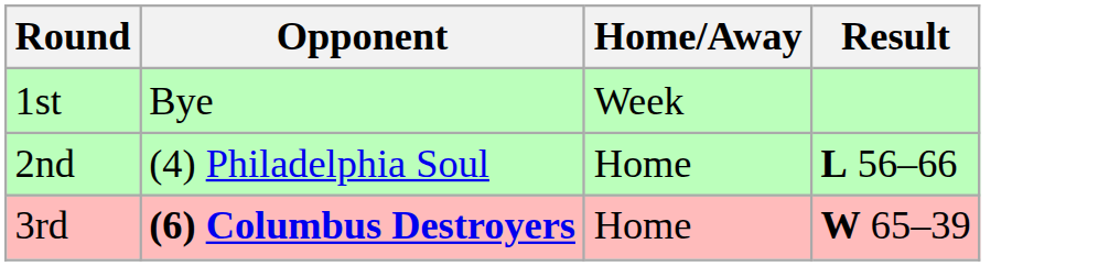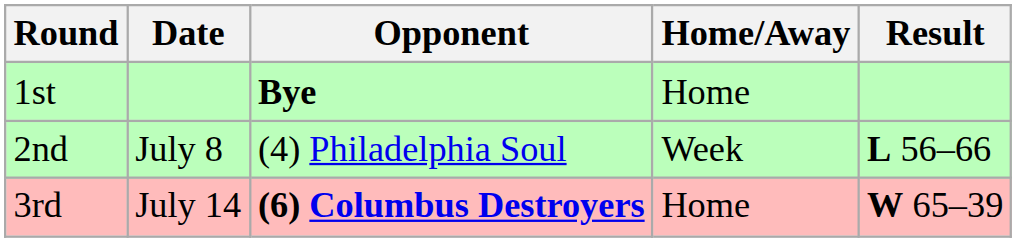 <table class="wikitable">
 <tr>
 <th>Round</th>
+<th>Date</th>
 <th>Opponent</th>
 <th>Home/Away</th>
 <th>Result</th>
 </tr>
 <tr bgcolor="bbffbb">
 <td>1st</td>
-<td>Bye</td>
-<td>Week</td>
+<td></td>
+<td><strong>Bye</strong></td>
+<td>Home</td>
 <td></td>
 </tr>
 <tr bgcolor="bbffbb">
 <td>2nd</td>
+<td>July 8</td>
 <td>(4) <a href='#'>Philadelphia Soul</a></td>
-<td>Home</td>
+<td>Week</td>
 <td><strong>L</strong> 56–66</td>
 </tr>
 <tr bgcolor="ffbbbb">
 <td>3rd</td>
+<td>July 14</td>
 <td><strong>(6) <a href='#'>Columbus Destroyers</a></strong></td>
 <td>Home</td>
 <td><strong>W</strong> 65–39</td>
 </tr>
 </table>
